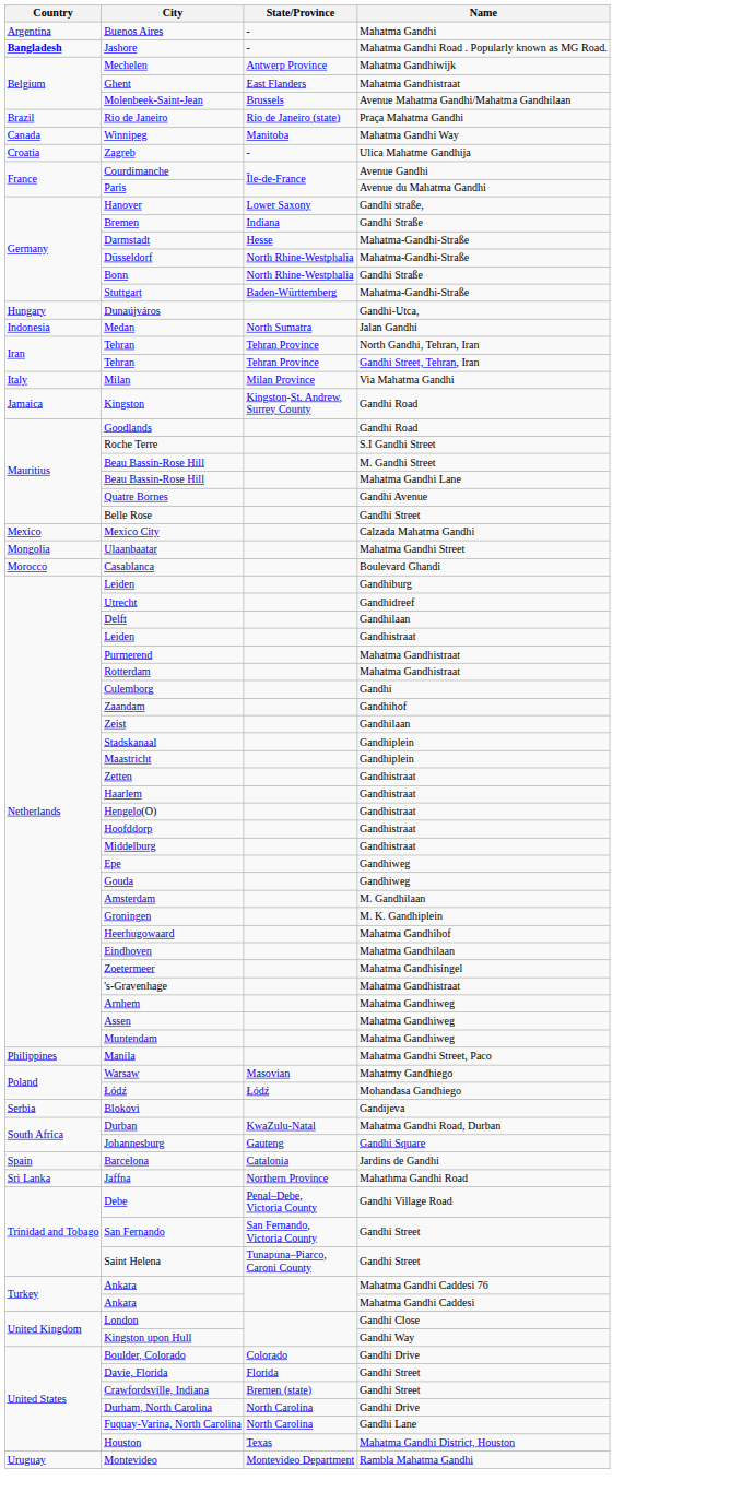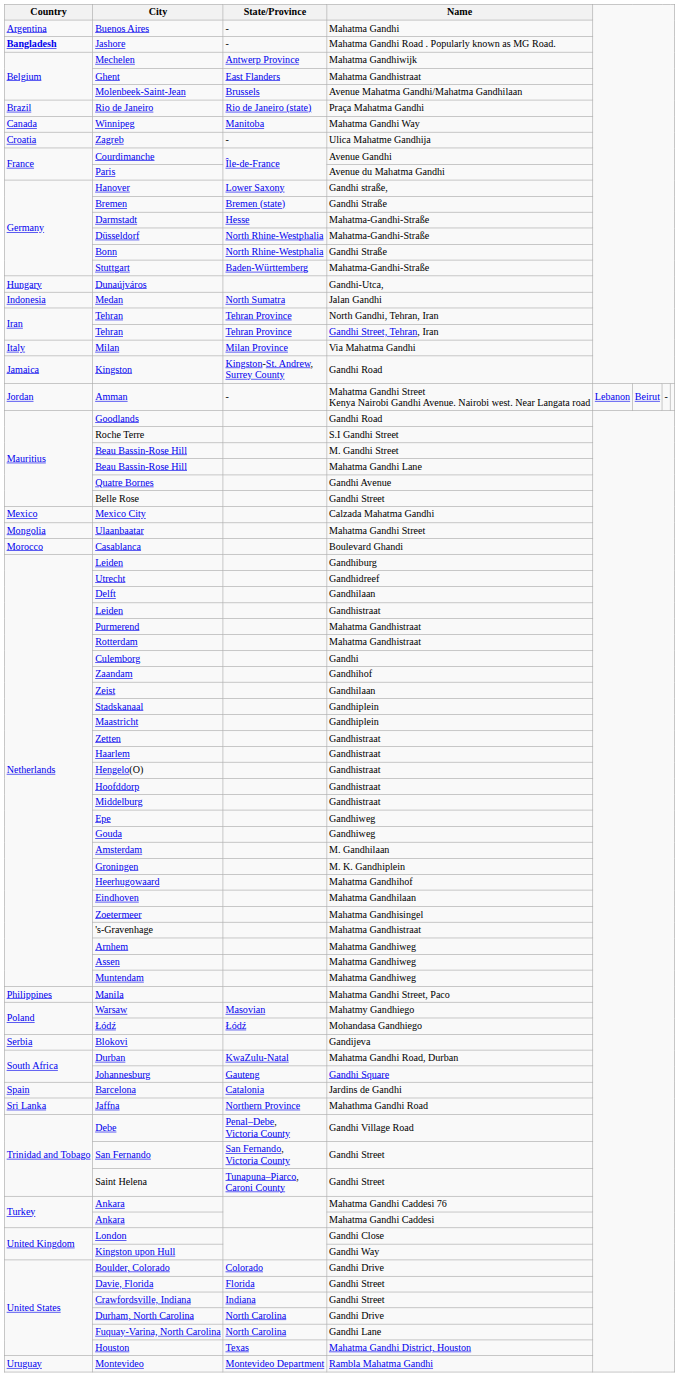 <table class="wikitable sortable">
 <tr>
 <th>Country</th>
 <th>City</th>
 <th>State/Province</th>
 <th>Name</th>
 </tr>
 <tr>
 <td><a href='#'>Argentina</a></td>
 <td><a href='#'>Buenos Aires</a></td>
 <td>-</td>
 <td>Mahatma Gandhi</td>
 </tr>
 <tr>
 <td><strong><a href='#'>Bangladesh</a></strong></td>
 <td><a href='#'>Jashore</a></td>
 <td>-</td>
 <td>Mahatma Gandhi Road . Popularly known as MG Road.</td>
 </tr>
 <tr>
 <td rowspan="3"><a href='#'>Belgium</a></td>
 <td><a href='#'>Mechelen</a></td>
 <td><a href='#'>Antwerp Province</a></td>
 <td>Mahatma Gandhiwijk</td>
 </tr>
 <tr>
 <td><a href='#'>Ghent</a></td>
 <td><a href='#'>East Flanders</a></td>
 <td>Mahatma Gandhistraat</td>
 </tr>
 <tr>
 <td><a href='#'>Molenbeek-Saint-Jean</a></td>
 <td><a href='#'>Brussels</a></td>
 <td>Avenue Mahatma Gandhi/Mahatma Gandhilaan</td>
 </tr>
 <tr>
 <td><a href='#'>Brazil</a></td>
 <td><a href='#'>Rio de Janeiro</a></td>
 <td><a href='#'>Rio de Janeiro (state)</a></td>
 <td>Praça Mahatma Gandhi</td>
 </tr>
 <tr>
 <td><a href='#'>Canada</a></td>
 <td><a href='#'>Winnipeg</a></td>
 <td><a href='#'>Manitoba</a></td>
 <td>Mahatma Gandhi Way</td>
 </tr>
 <tr>
 <td><a href='#'>Croatia</a></td>
 <td><a href='#'>Zagreb</a></td>
 <td>-</td>
 <td>Ulica Mahatme Gandhija</td>
 </tr>
 <tr>
 <td rowspan="2"><a href='#'>France</a></td>
 <td><a href='#'>Courdimanche</a></td>
 <td rowspan="2"><a href='#'>Île-de-France</a></td>
 <td>Avenue Gandhi</td>
 </tr>
 <tr>
 <td><a href='#'>Paris</a></td>
 <td>Avenue du Mahatma Gandhi</td>
 </tr>
 <tr>
 <td rowspan="6"><a href='#'>Germany</a></td>
 <td><a href='#'>Hanover</a></td>
 <td><a href='#'>Lower Saxony</a></td>
 <td>Gandhi straße, </td>
 </tr>
 <tr>
 <td><a href='#'>Bremen</a></td>
-<td><a href='#'>Indiana</a></td>
+<td><a href='#'>Bremen (state)</a></td>
 <td>Gandhi Straße </td>
 </tr>
 <tr>
 <td><a href='#'>Darmstadt</a></td>
 <td><a href='#'>Hesse</a></td>
 <td>Mahatma-Gandhi-Straße</td>
 </tr>
 <tr>
 <td><a href='#'>Düsseldorf</a></td>
 <td><a href='#'>North Rhine-Westphalia</a></td>
 <td>Mahatma-Gandhi-Straße</td>
 </tr>
 <tr>
 <td><a href='#'>Bonn</a></td>
 <td><a href='#'>North Rhine-Westphalia</a></td>
 <td>Gandhi Straße </td>
 </tr>
 <tr>
 <td><a href='#'>Stuttgart</a></td>
 <td><a href='#'>Baden-Württemberg</a></td>
 <td>Mahatma-Gandhi-Straße</td>
 </tr>
 <tr>
 <td><a href='#'>Hungary</a></td>
 <td><a href='#'>Dunaújváros</a></td>
 <td></td>
 <td>Gandhi-Utca, </td>
 </tr>
 <tr>
 <td><a href='#'>Indonesia</a></td>
 <td><a href='#'>Medan</a></td>
 <td><a href='#'>North Sumatra</a></td>
 <td>Jalan Gandhi</td>
 </tr>
 <tr>
 <td rowspan="2"><a href='#'>Iran</a></td>
 <td><a href='#'>Tehran</a></td>
 <td><a href='#'>Tehran Province</a></td>
 <td>North Gandhi, Tehran, Iran</td>
 </tr>
 <tr>
 <td><a href='#'>Tehran</a></td>
 <td><a href='#'>Tehran Province</a></td>
 <td><a href='#'>Gandhi Street, Tehran</a>, Iran</td>
 </tr>
 <tr>
 <td><a href='#'>Italy</a></td>
 <td><a href='#'>Milan</a></td>
 <td><a href='#'>Milan Province</a></td>
 <td>Via Mahatma Gandhi</td>
 </tr>
 <tr>
 <td><a href='#'>Jamaica</a></td>
 <td><a href='#'>Kingston</a></td>
 <td><a href='#'>Kingston</a>-<a href='#'>St. Andrew</a>,<br><a href='#'>Surrey County</a></td>
 <td>Gandhi Road</td>
+</tr>
+<tr>
+<td><a href='#'>Jordan</a></td>
+<td><a href='#'>Amman</a></td>
+<td>-</td>
+<td>Mahatma Gandhi Street<br>Kenya Nairobi   Gandhi Avenue.  Nairobi west. Near Langata road</td>
+<td><a href='#'>Lebanon</a></td>
+<td><a href='#'>Beirut</a></td>
+<td>-</td>
+<td></td>
 </tr>
 <tr>
 <td rowspan="6"><a href='#'>Mauritius</a></td>
 <td><a href='#'>Goodlands</a></td>
 <td></td>
 <td>Gandhi Road</td>
 </tr>
 <tr>
 <td>Roche Terre</td>
 <td></td>
 <td>S.I Gandhi Street</td>
 </tr>
 <tr>
 <td><a href='#'>Beau Bassin-Rose Hill</a></td>
 <td></td>
 <td>M. Gandhi Street</td>
 </tr>
 <tr>
 <td><a href='#'>Beau Bassin-Rose Hill</a></td>
 <td></td>
 <td>Mahatma Gandhi Lane</td>
 </tr>
 <tr>
 <td><a href='#'>Quatre Bornes</a></td>
 <td></td>
 <td>Gandhi Avenue</td>
 </tr>
 <tr>
 <td>Belle Rose</td>
 <td></td>
 <td>Gandhi Street</td>
 </tr>
 <tr>
 <td><a href='#'>Mexico</a></td>
 <td><a href='#'>Mexico City</a></td>
 <td></td>
 <td>Calzada Mahatma Gandhi</td>
 </tr>
 <tr>
 <td><a href='#'>Mongolia</a></td>
 <td><a href='#'>Ulaanbaatar</a></td>
 <td></td>
 <td>Mahatma Gandhi Street</td>
 </tr>
 <tr>
 <td><a href='#'>Morocco</a></td>
 <td><a href='#'>Casablanca</a></td>
 <td></td>
 <td>Boulevard Ghandi</td>
 </tr>
 <tr>
 <td rowspan="27"><a href='#'>Netherlands</a></td>
 <td><a href='#'>Leiden</a></td>
 <td></td>
 <td>Gandhiburg</td>
 </tr>
 <tr>
 <td><a href='#'>Utrecht</a></td>
 <td></td>
 <td>Gandhidreef</td>
 </tr>
 <tr>
 <td><a href='#'>Delft</a></td>
 <td></td>
 <td>Gandhilaan</td>
 </tr>
 <tr>
 <td><a href='#'>Leiden</a></td>
 <td></td>
 <td>Gandhistraat</td>
 </tr>
 <tr>
 <td><a href='#'>Purmerend</a></td>
 <td></td>
 <td>Mahatma Gandhistraat</td>
 </tr>
 <tr>
 <td><a href='#'>Rotterdam</a></td>
 <td></td>
 <td>Mahatma Gandhistraat</td>
 </tr>
 <tr>
 <td><a href='#'>Culemborg</a></td>
 <td></td>
 <td>Gandhi</td>
 </tr>
 <tr>
 <td><a href='#'>Zaandam</a></td>
 <td></td>
 <td>Gandhihof</td>
 </tr>
 <tr>
 <td><a href='#'>Zeist</a></td>
 <td></td>
 <td>Gandhilaan</td>
 </tr>
 <tr>
 <td><a href='#'>Stadskanaal</a></td>
 <td></td>
 <td>Gandhiplein</td>
 </tr>
 <tr>
 <td><a href='#'>Maastricht</a></td>
 <td></td>
 <td>Gandhiplein</td>
 </tr>
 <tr>
 <td><a href='#'>Zetten</a></td>
 <td></td>
 <td>Gandhistraat</td>
 </tr>
 <tr>
 <td><a href='#'>Haarlem</a></td>
 <td></td>
 <td>Gandhistraat</td>
 </tr>
 <tr>
 <td><a href='#'>Hengelo</a>(O)</td>
 <td></td>
 <td>Gandhistraat</td>
 </tr>
 <tr>
 <td><a href='#'>Hoofddorp</a></td>
 <td></td>
 <td>Gandhistraat</td>
 </tr>
 <tr>
 <td><a href='#'>Middelburg</a></td>
 <td></td>
 <td>Gandhistraat</td>
 </tr>
 <tr>
 <td><a href='#'>Epe</a></td>
 <td></td>
 <td>Gandhiweg</td>
 </tr>
 <tr>
 <td><a href='#'>Gouda</a></td>
 <td></td>
 <td>Gandhiweg</td>
 </tr>
 <tr>
 <td><a href='#'>Amsterdam</a></td>
 <td></td>
 <td>M. Gandhilaan</td>
 </tr>
 <tr>
 <td><a href='#'>Groningen</a></td>
 <td></td>
 <td>M. K. Gandhiplein</td>
 </tr>
 <tr>
 <td><a href='#'>Heerhugowaard</a></td>
 <td></td>
 <td>Mahatma Gandhihof</td>
 </tr>
 <tr>
 <td><a href='#'>Eindhoven</a></td>
 <td></td>
 <td>Mahatma Gandhilaan</td>
 </tr>
 <tr>
 <td><a href='#'>Zoetermeer</a></td>
 <td></td>
 <td>Mahatma Gandhisingel</td>
 </tr>
 <tr>
 <td>'s-Gravenhage</td>
 <td></td>
 <td>Mahatma Gandhistraat</td>
 </tr>
 <tr>
 <td><a href='#'>Arnhem</a></td>
 <td></td>
 <td>Mahatma Gandhiweg</td>
 </tr>
 <tr>
 <td><a href='#'>Assen</a></td>
 <td></td>
 <td>Mahatma Gandhiweg</td>
 </tr>
 <tr>
 <td><a href='#'>Muntendam</a></td>
 <td></td>
 <td>Mahatma Gandhiweg</td>
 </tr>
 <tr>
 <td><a href='#'>Philippines</a></td>
 <td><a href='#'>Manila</a></td>
 <td></td>
 <td>Mahatma Gandhi Street, Paco</td>
 </tr>
 <tr>
 <td rowspan="2"><a href='#'>Poland</a></td>
 <td><a href='#'>Warsaw</a></td>
 <td><a href='#'>Masovian</a></td>
 <td>Mahatmy Gandhiego </td>
 </tr>
 <tr>
 <td><a href='#'>Łódź</a></td>
 <td><a href='#'>Łódź</a></td>
 <td>Mohandasa Gandhiego </td>
 </tr>
 <tr>
 <td><a href='#'>Serbia</a></td>
 <td><a href='#'>Blokovi</a></td>
 <td></td>
 <td>Gandijeva</td>
 </tr>
 <tr>
 <td rowspan="2"><a href='#'>South Africa</a></td>
 <td><a href='#'>Durban</a></td>
 <td><a href='#'>KwaZulu-Natal</a></td>
 <td>Mahatma Gandhi Road, Durban</td>
 </tr>
 <tr>
 <td><a href='#'>Johannesburg</a></td>
 <td><a href='#'>Gauteng</a></td>
 <td><a href='#'>Gandhi Square</a></td>
 </tr>
 <tr>
 <td><a href='#'>Spain</a></td>
 <td><a href='#'>Barcelona</a></td>
 <td><a href='#'>Catalonia</a></td>
 <td>Jardins de Gandhi</td>
 </tr>
 <tr>
 <td><a href='#'>Sri Lanka</a></td>
 <td><a href='#'>Jaffna</a></td>
 <td><a href='#'>Northern Province</a></td>
 <td>Mahathma Gandhi Road</td>
 </tr>
 <tr>
 <td rowspan="3"><a href='#'>Trinidad and Tobago</a></td>
 <td><a href='#'>Debe</a></td>
 <td><a href='#'>Penal–Debe</a>,<br><a href='#'>Victoria County</a></td>
 <td>Gandhi Village Road</td>
 </tr>
 <tr>
 <td><a href='#'>San Fernando</a></td>
 <td><a href='#'>San Fernando</a>,<br><a href='#'>Victoria County</a></td>
 <td>Gandhi Street</td>
 </tr>
 <tr>
 <td>Saint Helena</td>
 <td><a href='#'>Tunapuna–Piarco</a>,<br><a href='#'>Caroni County</a></td>
 <td>Gandhi Street</td>
 </tr>
 <tr>
 <td rowspan="2"><a href='#'>Turkey</a></td>
 <td><a href='#'>Ankara</a></td>
 <td rowspan="2"></td>
 <td>Mahatma Gandhi Caddesi 76</td>
 </tr>
 <tr>
 <td><a href='#'>Ankara</a></td>
 <td>Mahatma Gandhi Caddesi </td>
 </tr>
 <tr>
 <td rowspan="2"><a href='#'>United Kingdom</a></td>
 <td><a href='#'>London</a></td>
 <td rowspan="2"></td>
 <td>Gandhi Close</td>
 </tr>
 <tr>
 <td><a href='#'>Kingston upon Hull</a></td>
 <td>Gandhi Way</td>
 </tr>
 <tr>
 <td rowspan="6"><a href='#'>United States</a></td>
 <td><a href='#'>Boulder, Colorado</a></td>
 <td><a href='#'>Colorado</a></td>
 <td>Gandhi Drive</td>
 </tr>
 <tr>
 <td><a href='#'>Davie, Florida</a></td>
 <td><a href='#'>Florida</a></td>
 <td>Gandhi Street</td>
 </tr>
 <tr>
 <td><a href='#'>Crawfordsville, Indiana</a></td>
-<td><a href='#'>Bremen (state)</a></td>
+<td><a href='#'>Indiana</a></td>
 <td>Gandhi Street</td>
 </tr>
 <tr>
 <td><a href='#'>Durham, North Carolina</a></td>
 <td><a href='#'>North Carolina</a></td>
 <td>Gandhi Drive</td>
 </tr>
 <tr>
 <td><a href='#'>Fuquay-Varina, North Carolina</a></td>
 <td><a href='#'>North Carolina</a></td>
 <td>Gandhi Lane</td>
 </tr>
 <tr>
 <td><a href='#'>Houston</a></td>
 <td><a href='#'>Texas</a></td>
 <td><a href='#'>Mahatma Gandhi District, Houston</a></td>
 </tr>
 <tr>
 <td><a href='#'>Uruguay</a></td>
 <td><a href='#'>Montevideo</a></td>
 <td><a href='#'>Montevideo Department</a></td>
 <td><a href='#'>Rambla Mahatma Gandhi</a></td>
 </tr>
 </table>
